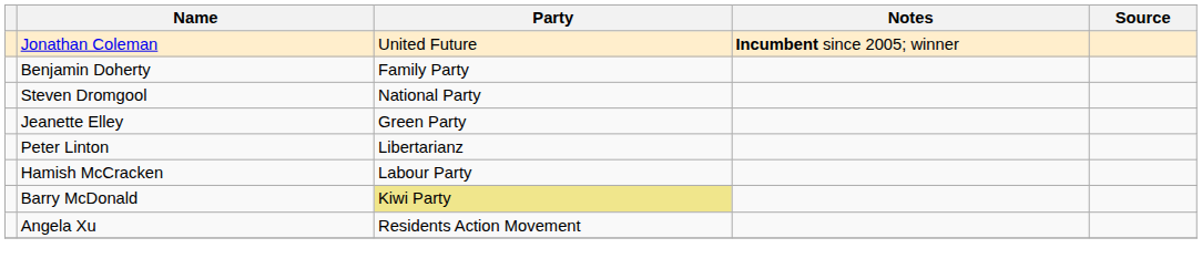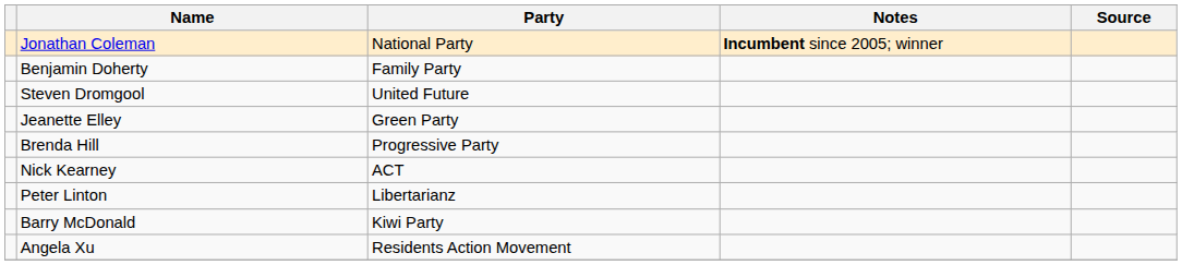 <table class="wikitable" width="70%" style="font-size:95%;">
 <tr>
 <th width=1%></th>
 <th width=30%>Name</th>
 <th width=30%>Party</th>
 <th width=30%>Notes</th>
 <th width=9%>Source</th>
 </tr>
 <tr ---- bgcolor=#FFEECC>
 <td bgcolor=></td>
 <td><a href='#'>Jonathan Coleman</a></td>
-<td>United Future</td>
+<td>National Party</td>
 <td><strong>Incumbent</strong> since 2005; winner</td>
 <td></td>
 </tr>
 <tr -->
 <td bgcolor=></td>
 <td>Benjamin Doherty</td>
 <td>Family Party</td>
 <td></td>
 <td></td>
 </tr>
 <tr -->
 <td bgcolor=></td>
 <td>Steven Dromgool</td>
-<td>National Party</td>
+<td>United Future</td>
 <td></td>
 <td></td>
 </tr>
 <tr -->
 <td bgcolor=></td>
 <td>Jeanette Elley</td>
 <td>Green Party</td>
 <td></td>
 <td></td>
 </tr>
 <tr -->
 <td bgcolor=></td>
+<td>Brenda Hill</td>
+<td>Progressive Party</td>
+<td></td>
+<td></td>
+</tr>
+<tr -->
+<td bgcolor=></td>
+<td>Nick Kearney</td>
+<td>ACT</td>
+<td></td>
+<td></td>
+</tr>
+<tr -->
+<td bgcolor=></td>
 <td>Peter Linton</td>
 <td>Libertarianz</td>
 <td></td>
 <td></td>
 </tr>
 <tr -->
 <td bgcolor=></td>
-<td>Hamish McCracken</td>
-<td>Labour Party</td>
-<td></td>
-<td></td>
-</tr>
-<tr -->
-<td bgcolor=></td>
 <td>Barry McDonald</td>
-<td style="background: khaki;">Kiwi Party</td>
+<td>Kiwi Party</td>
 <td></td>
 <td></td>
 </tr>
 <tr -->
 <td bgcolor=></td>
 <td>Angela Xu</td>
 <td>Residents Action Movement</td>
 <td></td>
 <td></td>
 </tr>
 <tr -->
 </tr>
 </table>
